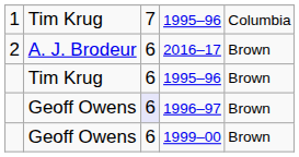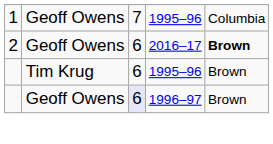 <table class="wikitable">
 <tr>
 </tr>
 <tr>
 <td>1</td>
-<td>Tim Krug</td>
+<td>Geoff Owens</td>
 <td>7</td>
 <td style="font-size:80%;"><a href='#'>1995–96</a></td>
 <td style="font-size:80%;">Columbia</td>
 </tr>
 <tr>
 <td>2</td>
-<td><a href='#'>A. J. Brodeur</a></td>
+<td>Geoff Owens</td>
 <td>6</td>
 <td style="font-size:80%;"><a href='#'>2016–17</a></td>
-<td style="font-size:80%;">Brown</td>
+<td style="font-size:80%;"><strong>Brown</strong></td>
 </tr>
 <tr>
 <td></td>
 <td>Tim Krug</td>
 <td>6</td>
 <td style="font-size:80%;"><a href='#'>1995–96</a></td>
 <td style="font-size:80%;">Brown</td>
 </tr>
 <tr>
 <td></td>
 <td>Geoff Owens</td>
 <td style="background: lavender;">6</td>
 <td style="font-size:80%;"><a href='#'>1996–97</a></td>
 <td style="font-size:80%;">Brown</td>
 </tr>
-<tr>
-<td></td>
-<td>Geoff Owens</td>
-<td>6</td>
-<td style="font-size:80%;"><a href='#'>1999–00</a></td>
-<td style="font-size:80%;">Brown</td>
-</tr>
 </table>
